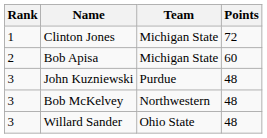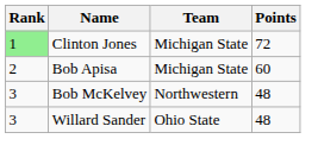 <table class="wikitable" style="font-size: 90%">
 <tr>
 <th>Rank</th>
 <th>Name</th>
 <th>Team</th>
 <th>Points</th>
 </tr>
 <tr>
-<td>1</td>
+<td style="background: lightgreen;">1</td>
 <td>Clinton Jones</td>
 <td>Michigan State</td>
 <td>72</td>
 </tr>
 <tr>
 <td>2</td>
 <td>Bob Apisa</td>
 <td>Michigan State</td>
 <td>60</td>
-</tr>
-<tr>
-<td>3</td>
-<td>John Kuzniewski</td>
-<td>Purdue</td>
-<td>48</td>
 </tr>
 <tr>
 <td>3</td>
 <td>Bob McKelvey</td>
 <td>Northwestern</td>
 <td>48</td>
 </tr>
 <tr>
 <td>3</td>
 <td>Willard Sander</td>
 <td>Ohio State</td>
 <td>48</td>
 </tr>
 </table>
